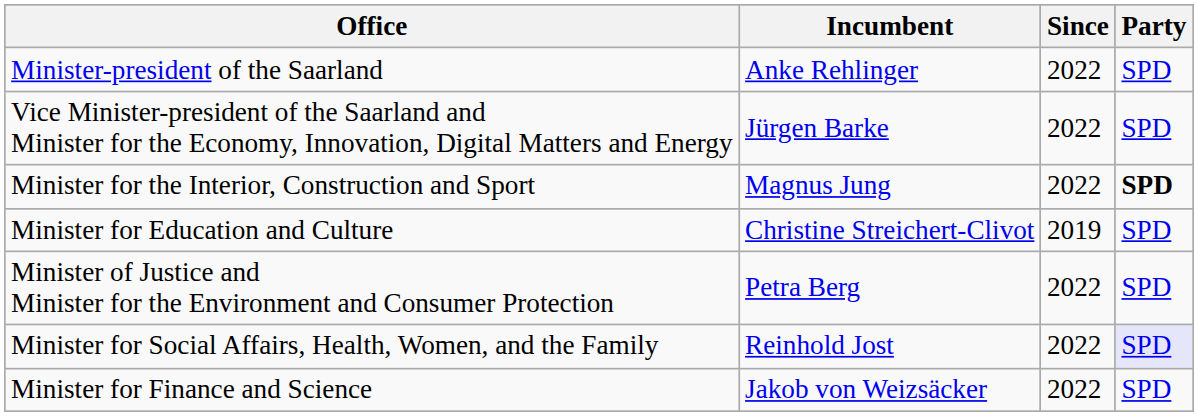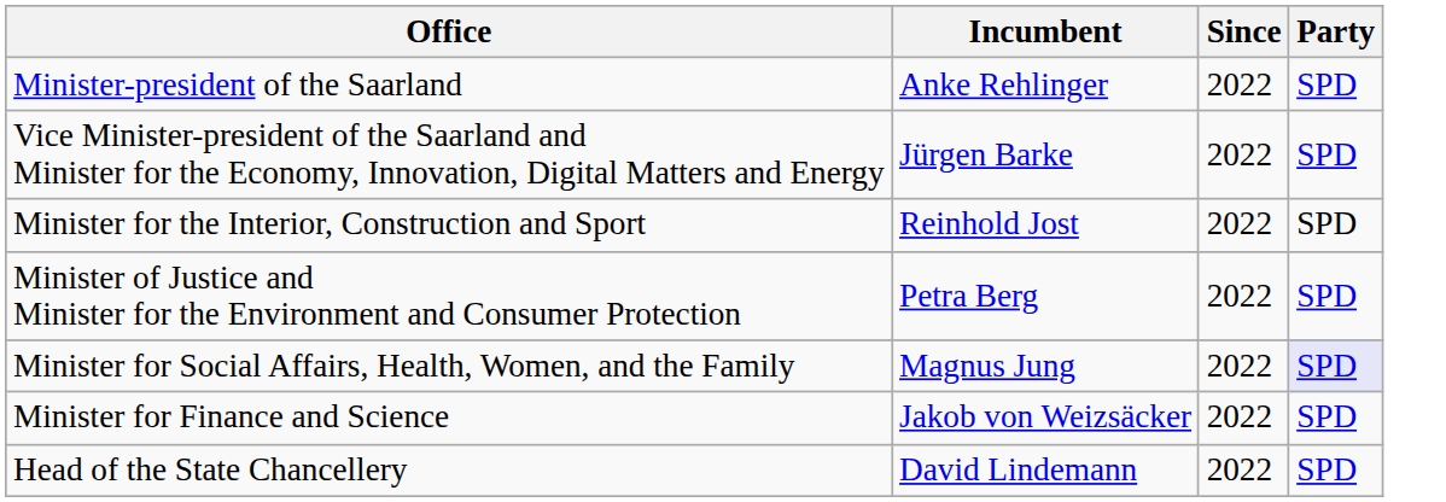 <table class="wikitable">
 <tr>
 <th>Office</th>
 <th>Incumbent</th>
 <th>Since</th>
 <th>Party</th>
 </tr>
 <tr>
 <td><a href='#'>Minister-president</a> of the Saarland</td>
 <td><a href='#'>Anke Rehlinger</a></td>
 <td>2022</td>
 <td><a href='#'>SPD</a></td>
 </tr>
 <tr>
 <td>Vice Minister-president of the Saarland and <br>Minister for the Economy, Innovation, Digital Matters and Energy</td>
 <td><a href='#'>Jürgen Barke</a></td>
 <td>2022</td>
 <td><a href='#'>SPD</a></td>
 </tr>
 <tr>
 <td>Minister for the Interior, Construction and Sport</td>
-<td><a href='#'>Magnus Jung</a></td>
+<td><a href='#'>Reinhold Jost</a></td>
 <td>2022</td>
-<td><strong>SPD</strong></td>
-</tr>
-<tr>
-<td>Minister for Education and Culture</td>
-<td><a href='#'>Christine Streichert-Clivot</a></td>
-<td>2019</td>
-<td><a href='#'>SPD</a></td>
+<td>SPD</td>
 </tr>
 <tr>
 <td>Minister of Justice and <br>Minister for the Environment and Consumer Protection</td>
 <td><a href='#'>Petra Berg</a></td>
 <td>2022</td>
 <td><a href='#'>SPD</a></td>
 </tr>
 <tr>
 <td>Minister for Social Affairs, Health, Women, and the Family</td>
-<td><a href='#'>Reinhold Jost</a></td>
+<td><a href='#'>Magnus Jung</a></td>
 <td>2022</td>
 <td style="background: lavender;"><a href='#'>SPD</a></td>
 </tr>
 <tr>
 <td>Minister for Finance and Science</td>
 <td><a href='#'>Jakob von Weizsäcker</a></td>
 <td>2022</td>
 <td><a href='#'>SPD</a></td>
 </tr>
+<tr>
+<td>Head of the State Chancellery</td>
+<td><a href='#'>David Lindemann</a></td>
+<td>2022</td>
+<td><a href='#'>SPD</a></td>
+</tr>
 </table>
